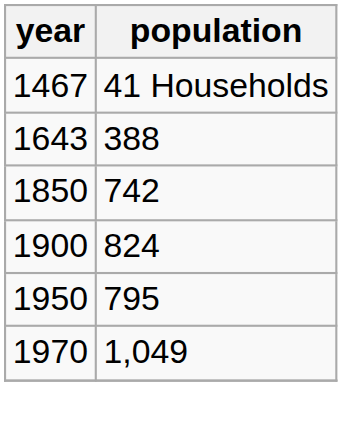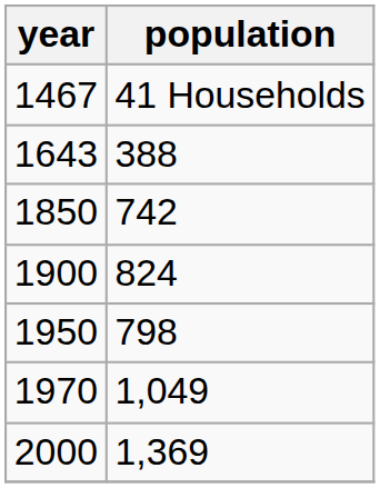 <table class="wikitable">
 <tr>
 <th>year</th>
 <th>population</th>
 </tr>
 <tr>
 <td>1467</td>
 <td>41 Households</td>
 </tr>
 <tr>
 <td>1643</td>
 <td>388</td>
 </tr>
 <tr>
 <td>1850</td>
 <td>742</td>
 </tr>
 <tr>
 <td>1900</td>
 <td>824</td>
 </tr>
 <tr>
 <td>1950</td>
-<td>795</td>
+<td>798</td>
 </tr>
 <tr>
 <td>1970</td>
 <td>1,049</td>
 </tr>
 <tr>
+<td>2000</td>
+<td>1,369</td>
+</tr>
+<tr>
 </tr>
 </table>
